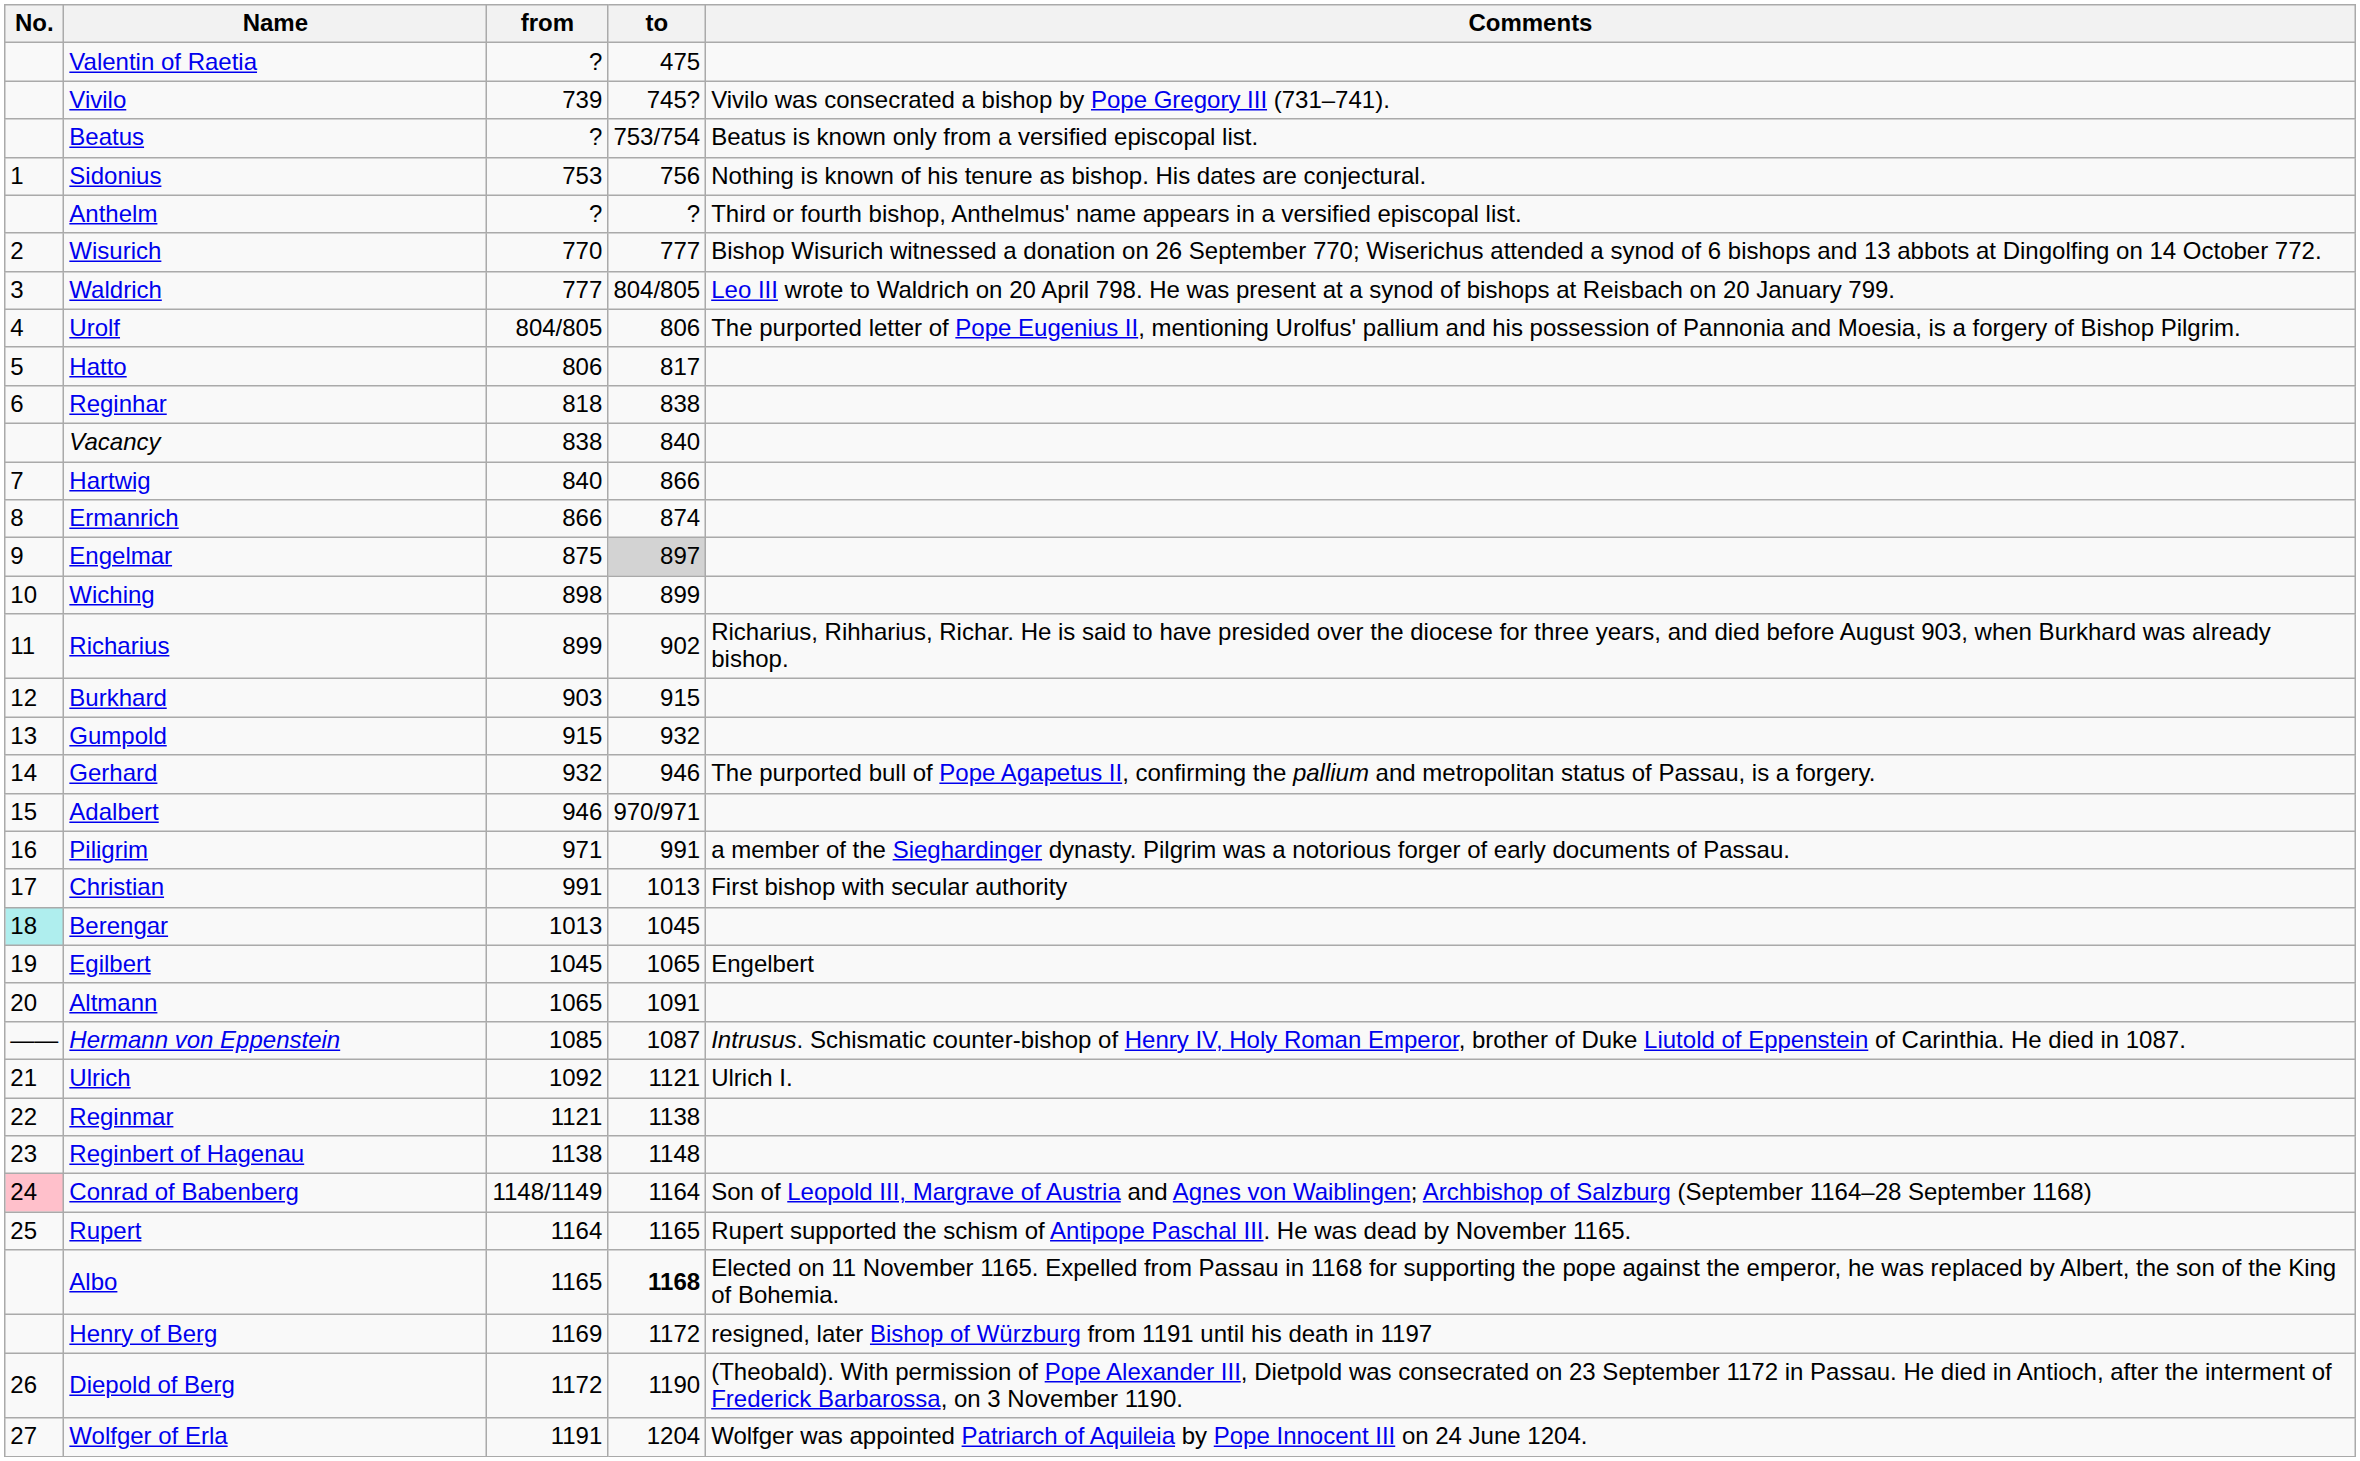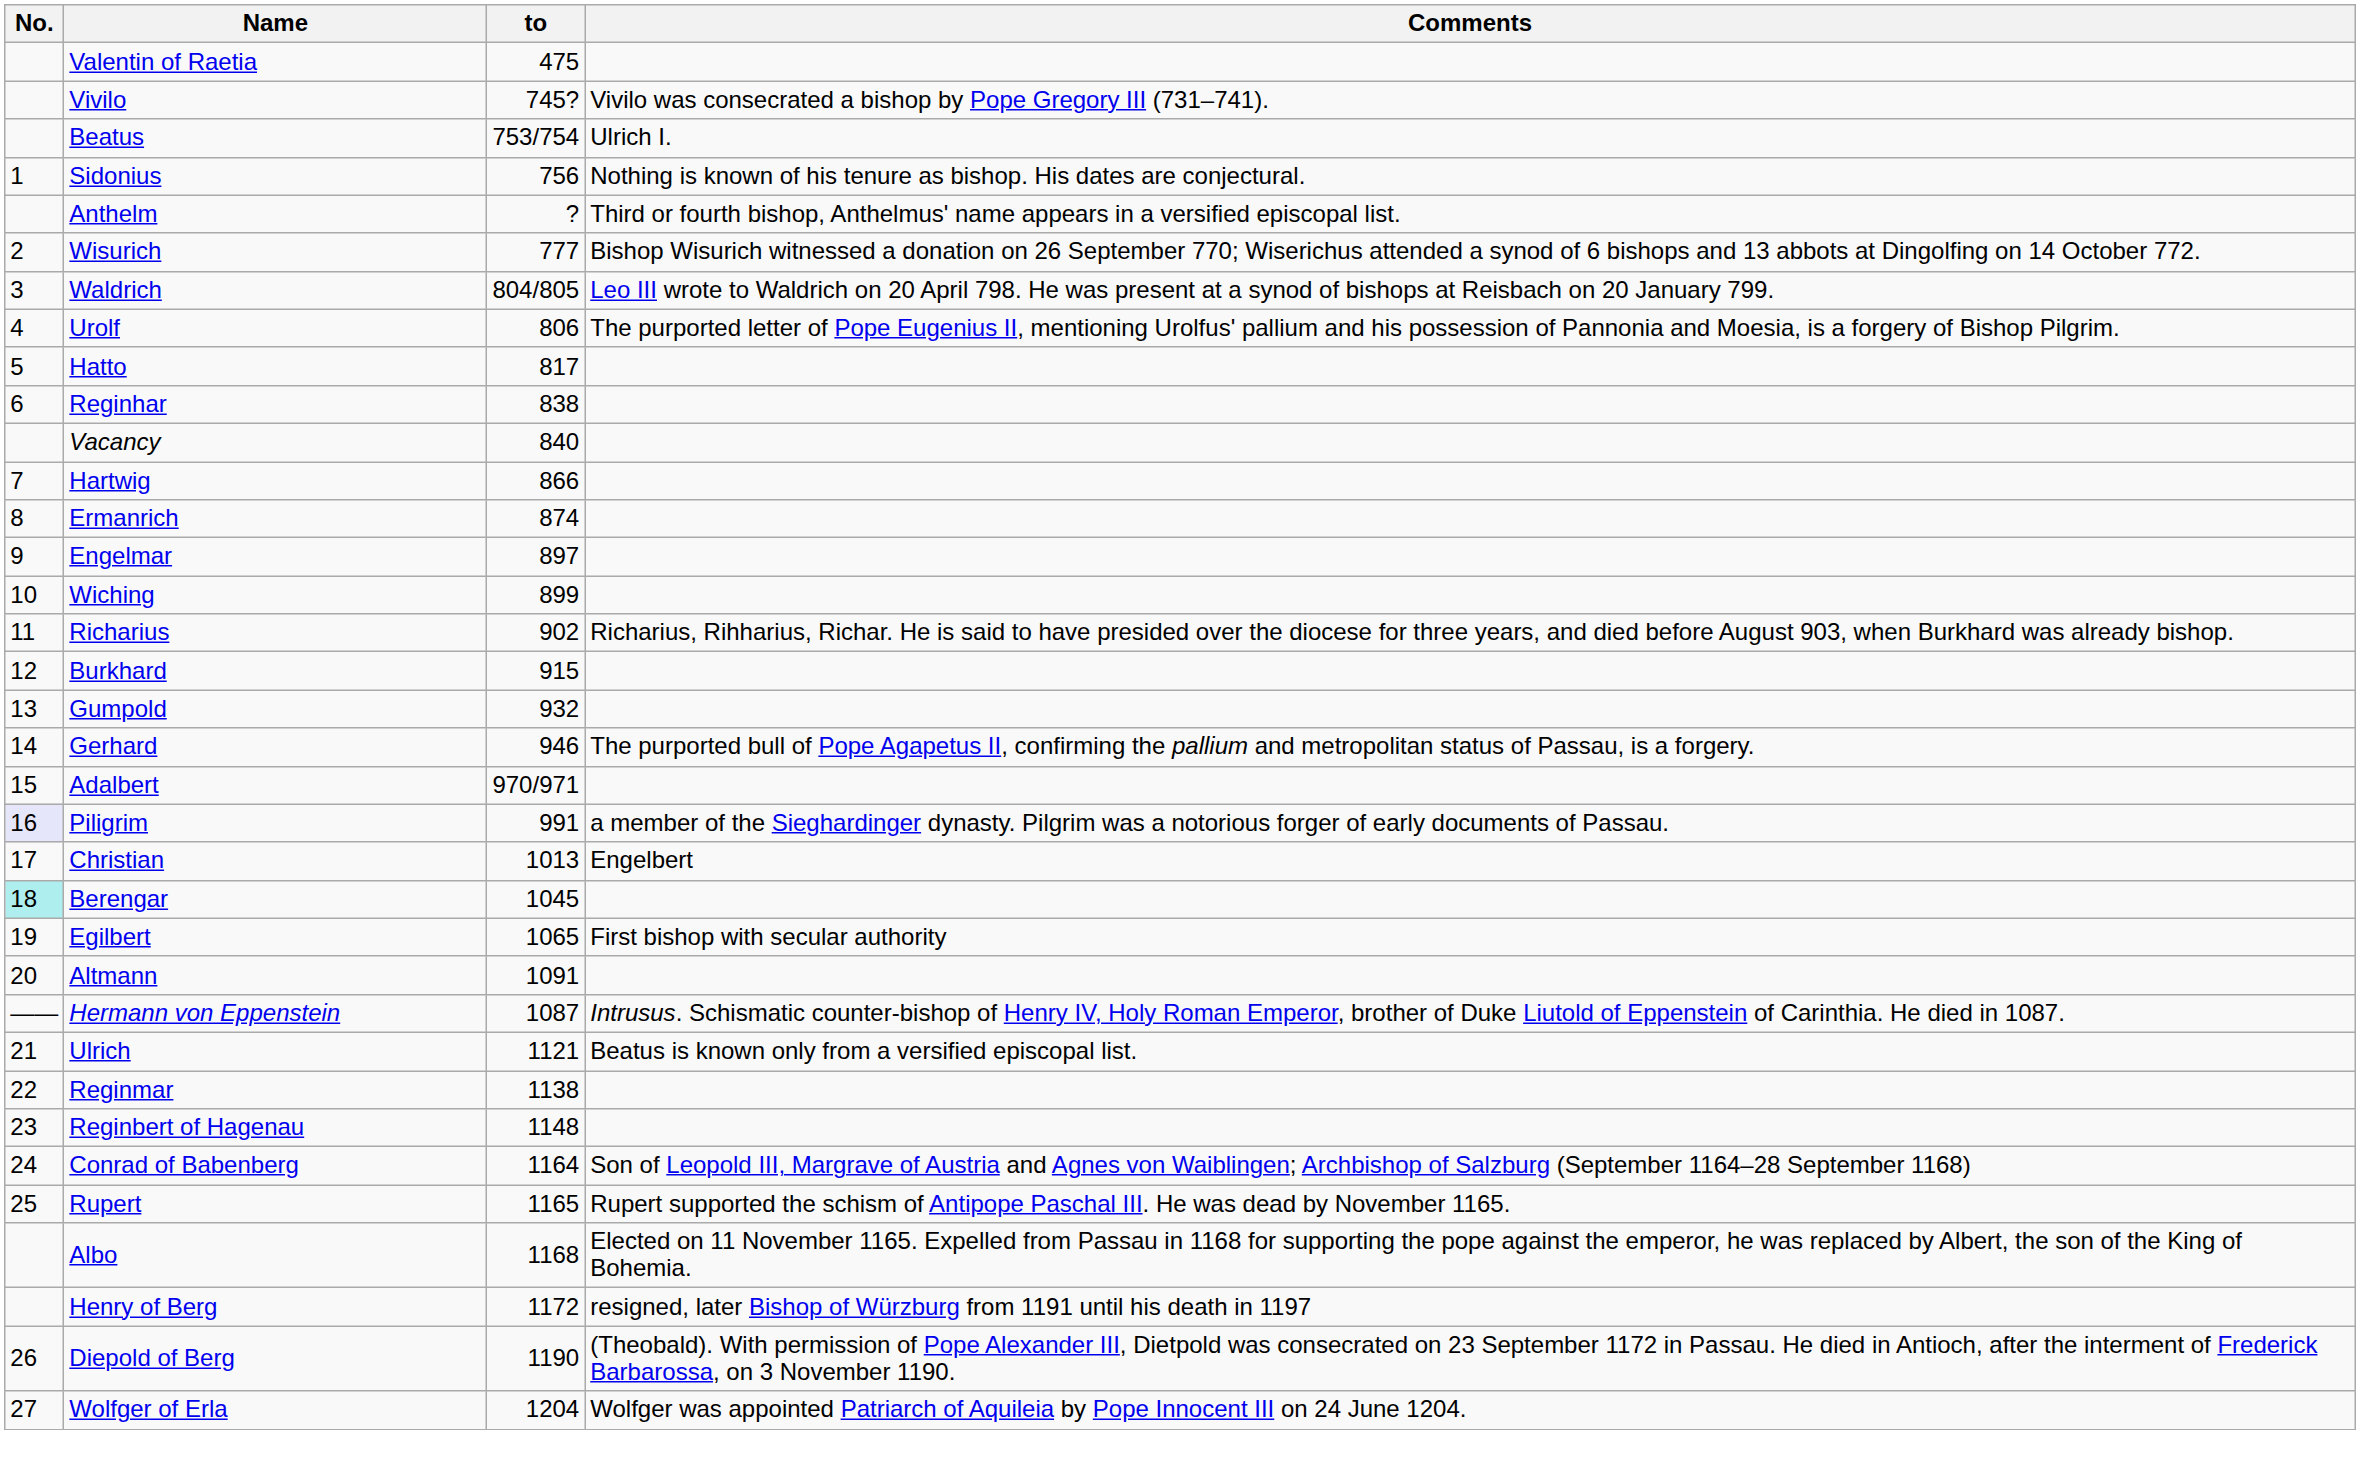 <table class="wikitable">
 <tr>
 <th bgcolor="silver">No.</th>
 <th bgcolor="silver" width="18%">Name</th>
-<th bgcolor="silver">from</th>
 <th bgcolor="silver">to</th>
 <th bgcolor="silver">Comments</th>
 </tr>
 <tr>
 <td> </td>
 <td><a href='#'>Valentin of Raetia</a></td>
-<td align="right">?</td>
 <td align="right">475</td>
 <td> </td>
 </tr>
 <tr>
 <td> </td>
 <td><a href='#'>Vivilo</a></td>
-<td align="right">739</td>
 <td align="right">745?</td>
 <td>Vivilo was consecrated a bishop by <a href='#'>Pope Gregory III</a> (731–741).</td>
 </tr>
 <tr>
 <td> </td>
 <td><a href='#'>Beatus</a></td>
-<td align="right">?</td>
 <td align="right">753/754</td>
-<td>Beatus is known only from a versified episcopal list.</td>
+<td>Ulrich I.</td>
 </tr>
 <tr>
 <td>1</td>
 <td><a href='#'>Sidonius</a></td>
-<td align="right">753</td>
 <td align="right">756</td>
 <td>Nothing is known of his tenure as bishop. His dates are conjectural.</td>
 </tr>
 <tr>
 <td> </td>
 <td><a href='#'>Anthelm</a></td>
 <td align="right">?</td>
-<td align="right">?</td>
 <td>Third or fourth bishop, Anthelmus' name appears in a versified episcopal list.</td>
 </tr>
 <tr>
 <td>2</td>
 <td><a href='#'>Wisurich</a></td>
-<td align="right">770</td>
 <td align="right">777</td>
 <td>Bishop Wisurich witnessed a donation on 26 September 770; Wiserichus attended a synod of 6 bishops and 13 abbots at Dingolfing on 14 October 772.</td>
 </tr>
 <tr>
 <td>3</td>
 <td><a href='#'>Waldrich</a></td>
-<td align="right">777</td>
 <td align="right">804/805</td>
 <td><a href='#'>Leo III</a> wrote to Waldrich on 20 April 798. He was present at a synod of bishops at Reisbach on 20 January 799.</td>
 </tr>
 <tr>
 <td>4</td>
 <td><a href='#'>Urolf</a></td>
-<td align="right">804/805</td>
 <td align="right">806</td>
 <td>The purported letter of <a href='#'>Pope Eugenius II</a>, mentioning Urolfus' pallium and his possession of Pannonia and Moesia, is a forgery of Bishop Pilgrim.</td>
 </tr>
 <tr>
 <td>5</td>
 <td><a href='#'>Hatto</a></td>
-<td align="right">806</td>
 <td align="right">817</td>
 <td> </td>
 </tr>
 <tr>
 <td>6</td>
 <td><a href='#'>Reginhar</a></td>
-<td align="right">818</td>
 <td align="right">838</td>
 <td> </td>
 </tr>
 <tr>
 <td> </td>
 <td><em>Vacancy</em></td>
-<td align="right">838</td>
 <td align="right">840</td>
 <td> </td>
 </tr>
 <tr>
 <td>7</td>
 <td><a href='#'>Hartwig</a></td>
-<td align="right">840</td>
 <td align="right">866</td>
 <td> </td>
 </tr>
 <tr>
 <td>8</td>
 <td><a href='#'>Ermanrich</a></td>
-<td align="right">866</td>
 <td align="right">874</td>
 <td> </td>
 </tr>
 <tr>
 <td>9</td>
 <td><a href='#'>Engelmar</a></td>
-<td align="right">875</td>
-<td align="right" style="background: lightgrey;">897</td>
+<td align="right">897</td>
 <td> </td>
 </tr>
 <tr>
 <td>10</td>
 <td><a href='#'>Wiching</a></td>
-<td align="right">898</td>
 <td align="right">899</td>
 <td> </td>
 </tr>
 <tr>
 <td>11</td>
 <td><a href='#'>Richarius</a></td>
-<td align="right">899</td>
 <td align="right">902</td>
 <td>Richarius, Rihharius, Richar. He is said to have presided over the diocese for three years, and died before August 903, when Burkhard was already bishop.</td>
 </tr>
 <tr>
 <td>12</td>
 <td><a href='#'>Burkhard</a></td>
-<td align="right">903</td>
 <td align="right">915</td>
 <td> </td>
 </tr>
 <tr>
 <td>13</td>
 <td><a href='#'>Gumpold</a></td>
-<td align="right">915</td>
 <td align="right">932</td>
 <td> </td>
 </tr>
 <tr>
 <td>14</td>
 <td><a href='#'>Gerhard</a></td>
-<td align="right">932</td>
 <td align="right">946</td>
 <td>The purported bull of <a href='#'>Pope Agapetus II</a>, confirming the <em>pallium</em> and metropolitan status of Passau, is a forgery.</td>
 </tr>
 <tr>
 <td>15</td>
 <td><a href='#'>Adalbert</a></td>
-<td align="right">946</td>
 <td align="right">970/971</td>
 <td> </td>
 </tr>
 <tr>
-<td>16</td>
+<td style="background: lavender;">16</td>
 <td><a href='#'>Piligrim</a></td>
-<td align="right">971</td>
 <td align="right">991</td>
 <td>a member of the <a href='#'>Sieghardinger</a> dynasty. Pilgrim was a notorious forger of early documents of Passau.</td>
 </tr>
 <tr>
 <td>17</td>
 <td><a href='#'>Christian</a></td>
-<td align="right">991</td>
 <td align="right">1013</td>
-<td>First bishop with secular authority</td>
+<td>Engelbert</td>
 </tr>
 <tr>
 <td style="background: paleturquoise;">18</td>
 <td><a href='#'>Berengar</a></td>
-<td align="right">1013</td>
 <td align="right">1045</td>
 <td> </td>
 </tr>
 <tr>
 <td>19</td>
 <td><a href='#'>Egilbert</a></td>
-<td align="right">1045</td>
 <td align="right">1065</td>
-<td>Engelbert</td>
+<td>First bishop with secular authority</td>
 </tr>
 <tr>
 <td>20</td>
 <td><a href='#'>Altmann</a></td>
-<td align="right">1065</td>
 <td align="right">1091</td>
 <td> </td>
 </tr>
 <tr>
 <td>——</td>
 <td><a href='#'><em>Hermann von Eppenstein</em></a></td>
-<td align="right">1085</td>
 <td align="right">1087</td>
 <td><em>Intrusus</em>. Schismatic counter-bishop of <a href='#'>Henry IV, Holy Roman Emperor</a>, brother of Duke <a href='#'>Liutold of Eppenstein</a> of Carinthia. He died in 1087.</td>
 </tr>
 <tr>
 <td>21</td>
 <td><a href='#'>Ulrich</a></td>
-<td align="right">1092</td>
 <td align="right">1121</td>
-<td>Ulrich I.</td>
+<td>Beatus is known only from a versified episcopal list.</td>
 </tr>
 <tr>
 <td>22</td>
 <td><a href='#'>Reginmar</a></td>
-<td align="right">1121</td>
 <td align="right">1138</td>
 <td> </td>
 </tr>
 <tr>
 <td>23</td>
 <td><a href='#'>Reginbert of Hagenau</a></td>
-<td align="right">1138</td>
 <td align="right">1148</td>
 <td> </td>
 </tr>
 <tr>
-<td style="background: pink;">24</td>
+<td>24</td>
 <td><a href='#'>Conrad of Babenberg</a></td>
-<td align="right">1148/1149</td>
 <td align="right">1164</td>
 <td>Son of <a href='#'>Leopold III, Margrave of Austria</a> and <a href='#'>Agnes von Waiblingen</a>; <a href='#'>Archbishop of Salzburg</a> (September 1164–28 September 1168)</td>
 </tr>
 <tr>
 <td>25</td>
 <td><a href='#'>Rupert</a></td>
-<td align="right">1164</td>
 <td align="right">1165</td>
 <td>Rupert supported the schism of <a href='#'>Antipope Paschal III</a>. He was dead by November 1165.</td>
 </tr>
 <tr>
 <td> </td>
 <td><a href='#'>Albo</a></td>
-<td align="right">1165</td>
-<td align="right"><strong>1168</strong></td>
+<td align="right">1168</td>
 <td>Elected on 11 November 1165. Expelled from Passau in 1168 for supporting the pope against the emperor, he was replaced by Albert, the son of the King of Bohemia.</td>
 </tr>
 <tr>
 <td> </td>
 <td><a href='#'>Henry of Berg</a></td>
-<td align="right">1169</td>
 <td align="right">1172</td>
 <td>resigned, later <a href='#'>Bishop of Würzburg</a> from 1191 until his death in 1197</td>
 </tr>
 <tr>
 <td>26</td>
 <td><a href='#'>Diepold of Berg</a></td>
-<td align="right">1172</td>
 <td align="right">1190</td>
 <td>(Theobald). With permission of <a href='#'>Pope Alexander III</a>, Dietpold was consecrated on 23 September 1172 in Passau. He died in Antioch, after the interment of <a href='#'>Frederick Barbarossa</a>, on 3 November 1190.</td>
 </tr>
 <tr>
 <td>27</td>
 <td><a href='#'>Wolfger of Erla</a></td>
-<td align="right">1191</td>
 <td align="right">1204</td>
 <td>Wolfger was appointed <a href='#'>Patriarch of Aquileia</a> by <a href='#'>Pope Innocent III</a> on 24 June 1204.</td>
 </tr>
 </table>
